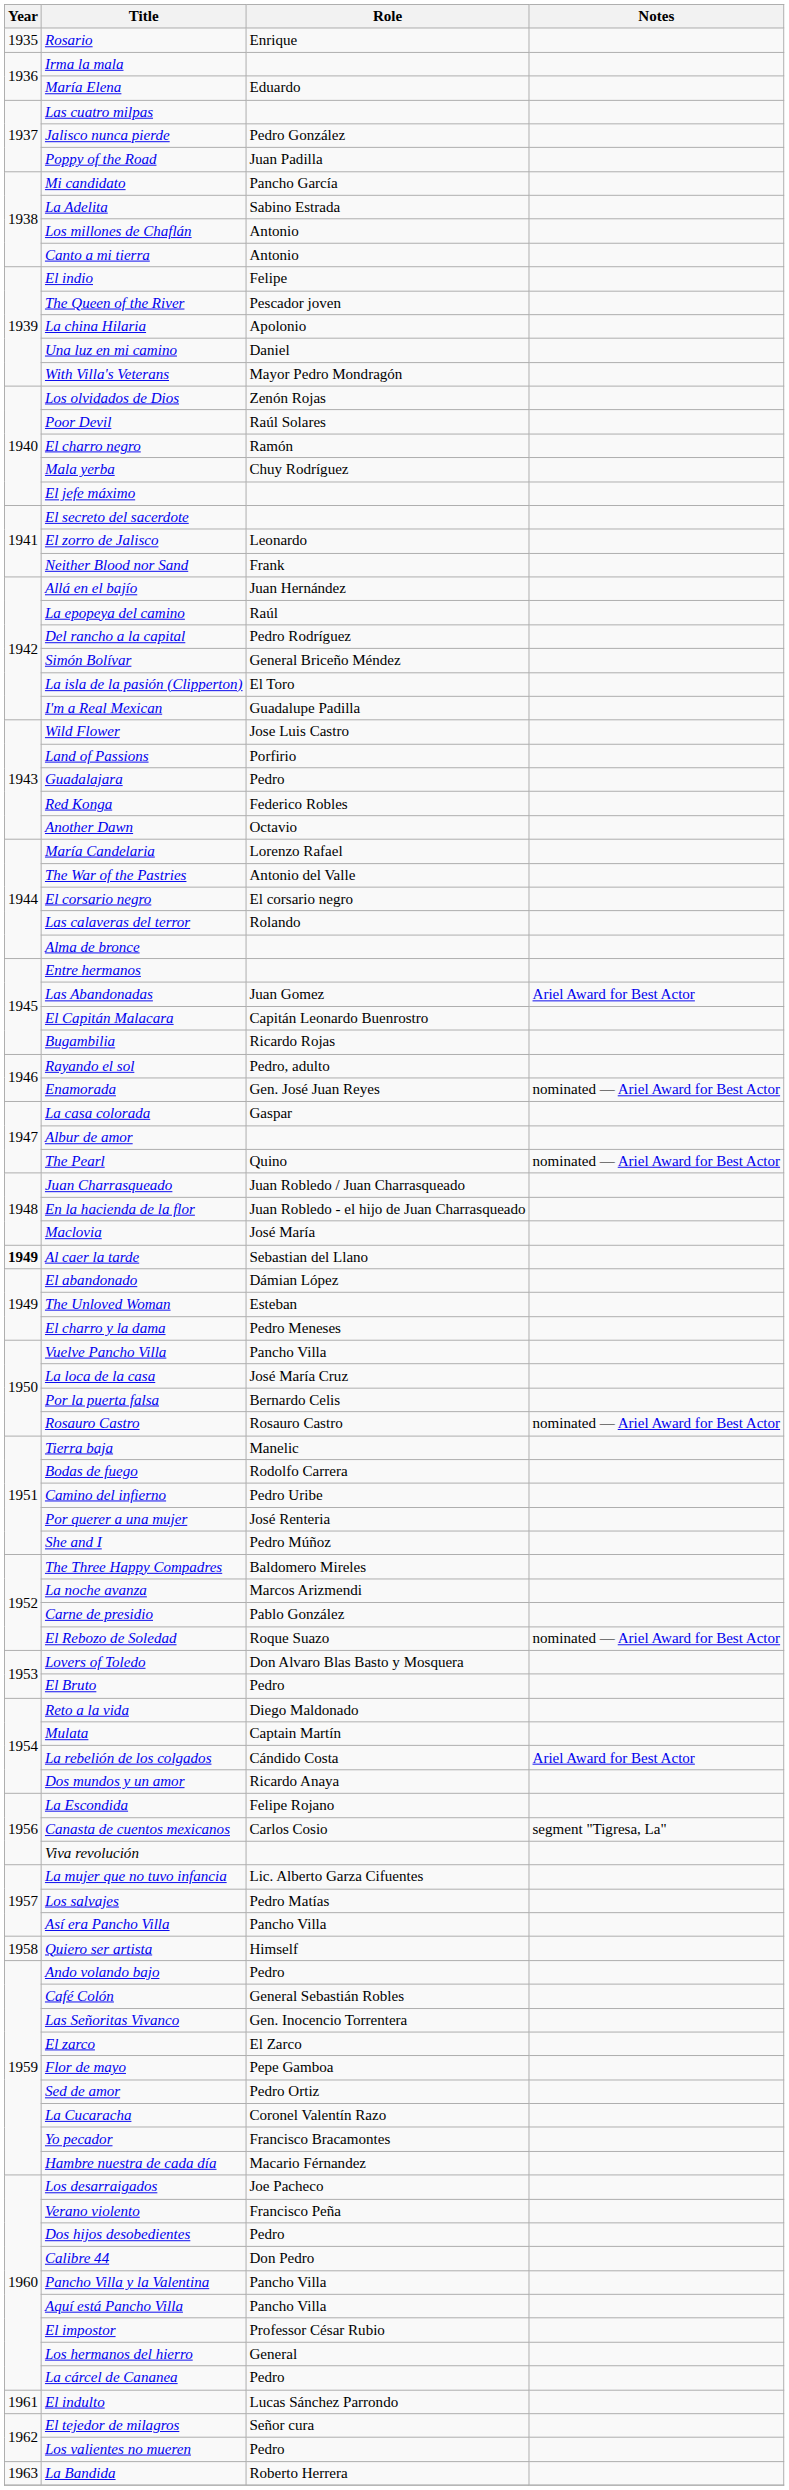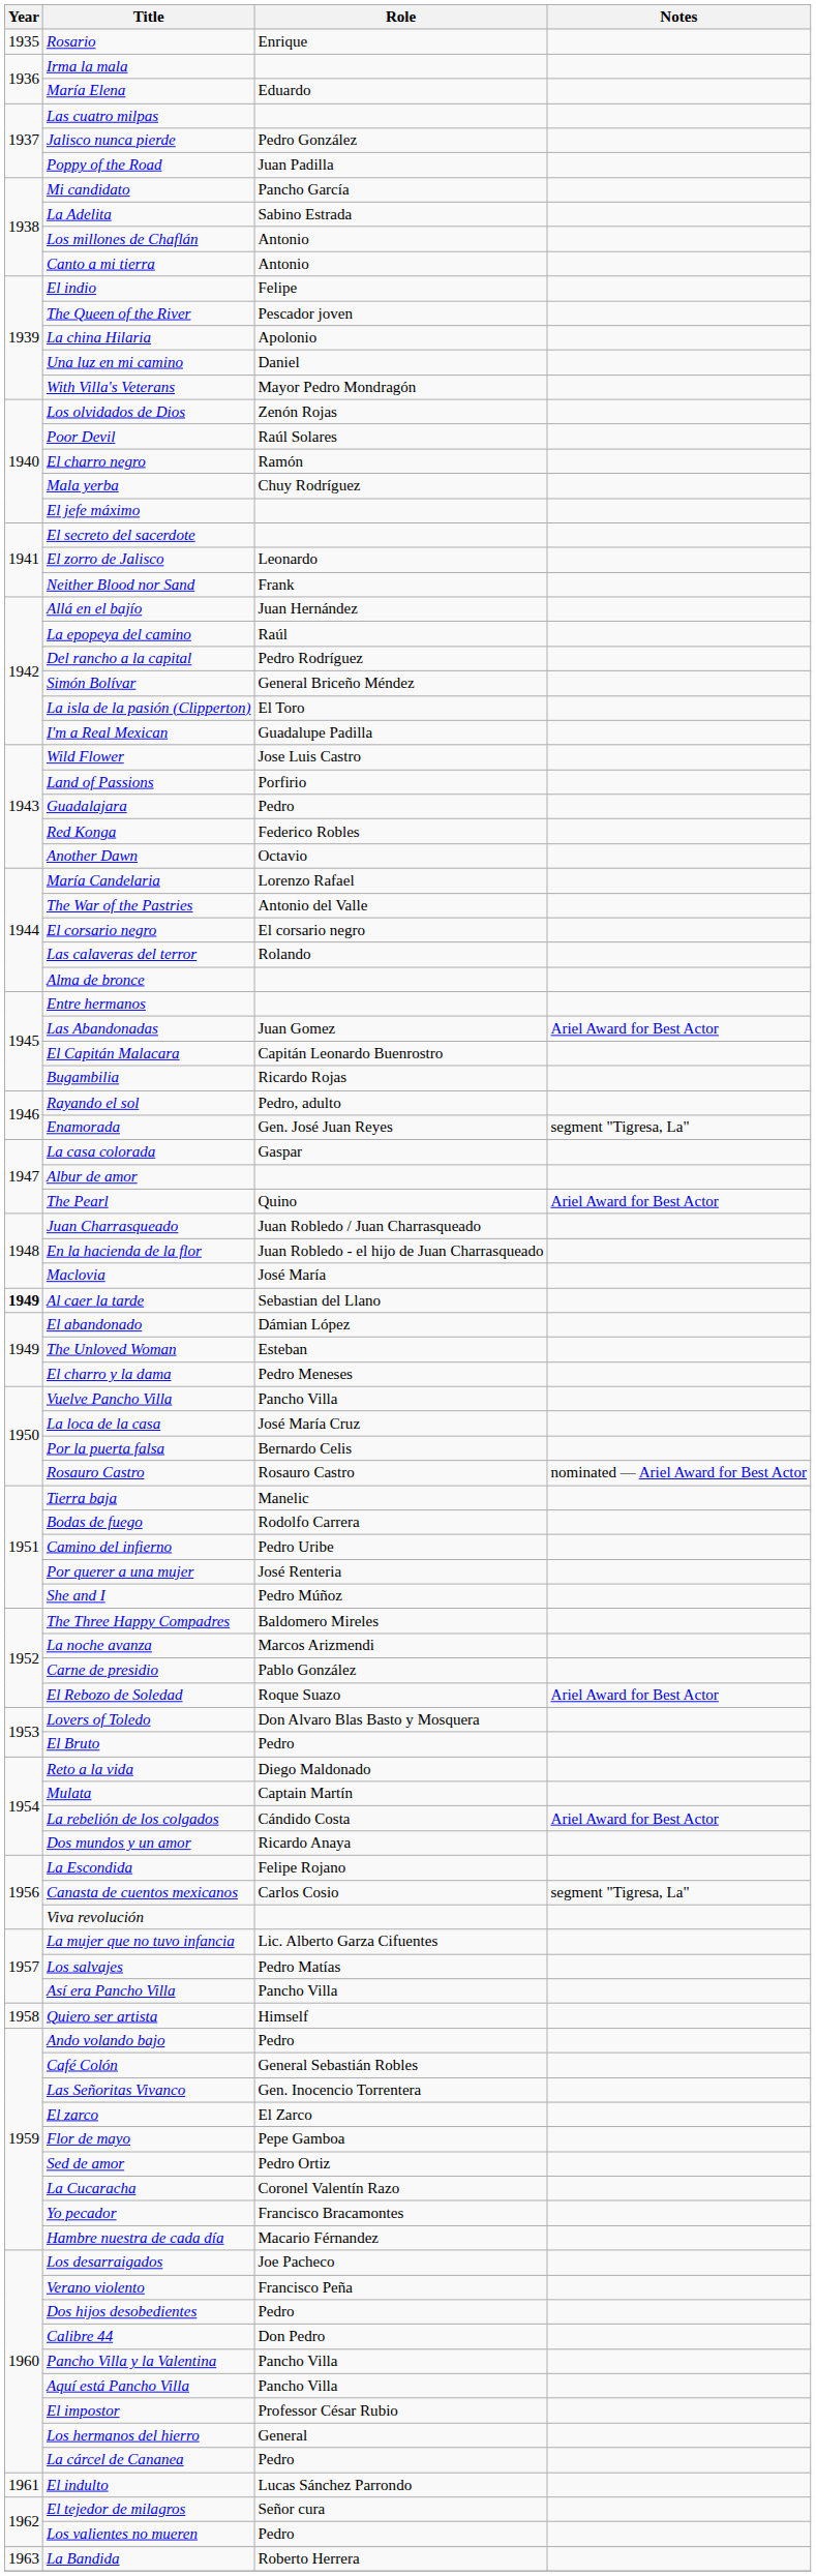 <table class="wikitable">
 <tr>
 <th>Year</th>
 <th>Title</th>
 <th>Role</th>
 <th>Notes</th>
 </tr>
 <tr>
 <td>1935</td>
 <td><em><a href='#'>Rosario</a></em></td>
 <td>Enrique</td>
 <td></td>
 </tr>
 <tr>
 <td rowspan=2>1936</td>
 <td><em><a href='#'>Irma la mala</a></em></td>
 <td></td>
 <td></td>
 </tr>
 <tr>
 <td><em><a href='#'>María Elena</a></em></td>
 <td>Eduardo</td>
 <td></td>
 </tr>
 <tr>
 <td rowspan=3>1937</td>
 <td><em><a href='#'>Las cuatro milpas</a></em></td>
 <td></td>
 <td></td>
 </tr>
 <tr>
 <td><em><a href='#'>Jalisco nunca pierde</a></em></td>
 <td>Pedro González</td>
 <td></td>
 </tr>
 <tr>
 <td><em><a href='#'>Poppy of the Road</a></em></td>
 <td>Juan Padilla</td>
 <td></td>
 </tr>
 <tr>
 <td rowspan=4>1938</td>
 <td><em><a href='#'>Mi candidato</a></em></td>
 <td>Pancho García</td>
 <td></td>
 </tr>
 <tr>
 <td><em><a href='#'>La Adelita</a></em></td>
 <td>Sabino Estrada</td>
 <td></td>
 </tr>
 <tr>
 <td><em><a href='#'>Los millones de Chaflán</a></em></td>
 <td>Antonio</td>
 <td></td>
 </tr>
 <tr>
 <td><em><a href='#'>Canto a mi tierra</a></em></td>
 <td>Antonio</td>
 <td></td>
 </tr>
 <tr>
 <td rowspan=5>1939</td>
 <td><em><a href='#'>El indio</a></em></td>
 <td>Felipe</td>
 <td></td>
 </tr>
 <tr>
 <td><em><a href='#'>The Queen of the River</a></em></td>
 <td>Pescador joven</td>
 <td></td>
 </tr>
 <tr>
 <td><em><a href='#'>La china Hilaria</a></em></td>
 <td>Apolonio</td>
 <td></td>
 </tr>
 <tr>
 <td><em><a href='#'>Una luz en mi camino</a></em></td>
 <td>Daniel</td>
 <td></td>
 </tr>
 <tr>
 <td><em><a href='#'>With Villa's Veterans</a></em></td>
 <td>Mayor Pedro Mondragón</td>
 <td></td>
 </tr>
 <tr>
 <td rowspan=5>1940</td>
 <td><em><a href='#'>Los olvidados de Dios</a></em></td>
 <td>Zenón Rojas</td>
 <td></td>
 </tr>
 <tr>
 <td><em><a href='#'>Poor Devil</a></em></td>
 <td>Raúl Solares</td>
 <td></td>
 </tr>
 <tr>
 <td><em><a href='#'>El charro negro</a></em></td>
 <td>Ramón</td>
 <td></td>
 </tr>
 <tr>
 <td><em><a href='#'>Mala yerba</a></em></td>
 <td>Chuy Rodríguez</td>
 <td></td>
 </tr>
 <tr>
 <td><em><a href='#'>El jefe máximo</a></em></td>
 <td></td>
 <td></td>
 </tr>
 <tr>
 <td rowspan=3>1941</td>
 <td><em><a href='#'>El secreto del sacerdote</a></em></td>
 <td></td>
 <td></td>
 </tr>
 <tr>
 <td><em><a href='#'>El zorro de Jalisco</a></em></td>
 <td>Leonardo</td>
 <td></td>
 </tr>
 <tr>
 <td><em><a href='#'>Neither Blood nor Sand</a></em></td>
 <td>Frank</td>
 <td></td>
 </tr>
 <tr>
 <td rowspan=6>1942</td>
 <td><em><a href='#'>Allá en el bajío</a></em></td>
 <td>Juan Hernández</td>
 <td></td>
 </tr>
 <tr>
 <td><em><a href='#'>La epopeya del camino</a></em></td>
 <td>Raúl</td>
 <td></td>
 </tr>
 <tr>
 <td><em><a href='#'>Del rancho a la capital</a></em></td>
 <td>Pedro Rodríguez</td>
 <td></td>
 </tr>
 <tr>
 <td><em><a href='#'>Simón Bolívar</a></em></td>
 <td>General Briceño Méndez</td>
 <td></td>
 </tr>
 <tr>
 <td><em><a href='#'>La isla de la pasión (Clipperton)</a></em></td>
 <td>El Toro</td>
 <td></td>
 </tr>
 <tr>
 <td><em><a href='#'>I'm a Real Mexican</a></em></td>
 <td>Guadalupe Padilla</td>
 <td></td>
 </tr>
 <tr>
 <td rowspan=5>1943</td>
 <td><em><a href='#'>Wild Flower</a></em></td>
 <td>Jose Luis Castro</td>
 <td></td>
 </tr>
 <tr>
 <td><em><a href='#'>Land of Passions</a></em></td>
 <td>Porfirio</td>
 <td></td>
 </tr>
 <tr>
 <td><em><a href='#'>Guadalajara</a></em></td>
 <td>Pedro</td>
 <td></td>
 </tr>
 <tr>
 <td><em><a href='#'>Red Konga</a></em></td>
 <td>Federico Robles</td>
 <td></td>
 </tr>
 <tr>
 <td><em><a href='#'>Another Dawn</a></em></td>
 <td>Octavio</td>
 <td></td>
 </tr>
 <tr>
 <td rowspan=5>1944</td>
 <td><em><a href='#'>María Candelaria</a></em></td>
 <td>Lorenzo Rafael</td>
 <td></td>
 </tr>
 <tr>
 <td><em><a href='#'>The War of the Pastries</a></em></td>
 <td>Antonio del Valle</td>
 <td></td>
 </tr>
 <tr>
 <td><em><a href='#'>El corsario negro</a></em></td>
 <td>El corsario negro</td>
 <td></td>
 </tr>
 <tr>
 <td><em><a href='#'>Las calaveras del terror</a></em></td>
 <td>Rolando</td>
 <td></td>
 </tr>
 <tr>
 <td><em><a href='#'>Alma de bronce</a></em></td>
 <td></td>
 <td></td>
 </tr>
 <tr>
 <td rowspan=4>1945</td>
 <td><em><a href='#'>Entre hermanos</a></em></td>
 <td></td>
 <td></td>
 </tr>
 <tr>
 <td><em><a href='#'>Las Abandonadas</a></em></td>
 <td>Juan Gomez</td>
 <td><a href='#'>Ariel Award for Best Actor</a></td>
 </tr>
 <tr>
 <td><em><a href='#'>El Capitán Malacara</a></em></td>
 <td>Capitán Leonardo Buenrostro</td>
 <td></td>
 </tr>
 <tr>
 <td><em><a href='#'>Bugambilia</a></em></td>
 <td>Ricardo Rojas</td>
 <td></td>
 </tr>
 <tr>
 <td rowspan=2>1946</td>
 <td><em><a href='#'>Rayando el sol</a></em></td>
 <td>Pedro, adulto</td>
 <td></td>
 </tr>
 <tr>
 <td><em><a href='#'>Enamorada</a></em></td>
 <td>Gen. José Juan Reyes</td>
-<td>nominated — <a href='#'>Ariel Award for Best Actor</a></td>
+<td>segment "Tigresa, La"</td>
 </tr>
 <tr>
 <td rowspan=3>1947</td>
 <td><em><a href='#'>La casa colorada</a></em></td>
 <td>Gaspar</td>
 <td></td>
 </tr>
 <tr>
 <td><em><a href='#'>Albur de amor</a></em></td>
 <td></td>
 <td></td>
 </tr>
 <tr>
 <td><em><a href='#'>The Pearl</a></em></td>
 <td>Quino</td>
-<td>nominated — <a href='#'>Ariel Award for Best Actor</a></td>
+<td><a href='#'>Ariel Award for Best Actor</a></td>
 </tr>
 <tr>
 <td rowspan=3>1948</td>
 <td><em><a href='#'>Juan Charrasqueado</a></em></td>
 <td>Juan Robledo / Juan Charrasqueado</td>
 <td></td>
 </tr>
 <tr>
 <td><em><a href='#'>En la hacienda de la flor</a></em></td>
 <td>Juan Robledo - el hijo de Juan Charrasqueado</td>
 <td></td>
 </tr>
 <tr>
 <td><em><a href='#'>Maclovia</a></em></td>
 <td>José María</td>
 <td></td>
 </tr>
 <tr>
 <td rowspan=1><strong>1949</strong></td>
 <td><em><a href='#'>Al caer la tarde</a></em></td>
 <td>Sebastian del Llano</td>
 <td></td>
 </tr>
 <tr>
 <td rowspan=3>1949</td>
 <td><em><a href='#'>El abandonado</a></em></td>
 <td>Dámian López</td>
 <td></td>
 </tr>
 <tr>
 <td><em><a href='#'>The Unloved Woman</a></em></td>
 <td>Esteban</td>
 <td></td>
 </tr>
 <tr>
 <td><em><a href='#'>El charro y la dama</a></em></td>
 <td>Pedro Meneses</td>
 <td></td>
 </tr>
 <tr>
 <td rowspan=4>1950</td>
 <td><em><a href='#'>Vuelve Pancho Villa</a></em></td>
 <td>Pancho Villa</td>
 <td></td>
 </tr>
 <tr>
 <td><em><a href='#'>La loca de la casa</a></em></td>
 <td>José María Cruz</td>
 <td></td>
 </tr>
 <tr>
 <td><em><a href='#'>Por la puerta falsa</a></em></td>
 <td>Bernardo Celis</td>
 <td></td>
 </tr>
 <tr>
 <td><em><a href='#'>Rosauro Castro</a></em></td>
 <td>Rosauro Castro</td>
 <td>nominated — <a href='#'>Ariel Award for Best Actor</a></td>
 </tr>
 <tr>
 <td rowspan=5>1951</td>
 <td><em><a href='#'>Tierra baja</a></em></td>
 <td>Manelic</td>
 <td></td>
 </tr>
 <tr>
 <td><em><a href='#'>Bodas de fuego</a></em></td>
 <td>Rodolfo Carrera</td>
 <td></td>
 </tr>
 <tr>
 <td><em><a href='#'>Camino del infierno</a></em></td>
 <td>Pedro Uribe</td>
 <td></td>
 </tr>
 <tr>
 <td><em><a href='#'>Por querer a una mujer</a></em></td>
 <td>José Renteria</td>
 <td></td>
 </tr>
 <tr>
 <td><em><a href='#'>She and I</a></em></td>
 <td>Pedro Múñoz</td>
 <td></td>
 </tr>
 <tr>
 <td rowspan=4>1952</td>
 <td><em><a href='#'>The Three Happy Compadres</a></em></td>
 <td>Baldomero Mireles</td>
 <td></td>
 </tr>
 <tr>
 <td><em><a href='#'>La noche avanza</a></em></td>
 <td>Marcos Arizmendi</td>
 <td></td>
 </tr>
 <tr>
 <td><em><a href='#'>Carne de presidio</a></em></td>
 <td>Pablo González</td>
 <td></td>
 </tr>
 <tr>
 <td><em><a href='#'>El Rebozo de Soledad</a></em></td>
 <td>Roque Suazo</td>
-<td>nominated — <a href='#'>Ariel Award for Best Actor</a></td>
+<td><a href='#'>Ariel Award for Best Actor</a></td>
 </tr>
 <tr>
 <td rowspan=2>1953</td>
 <td><em><a href='#'>Lovers of Toledo</a></em></td>
 <td>Don Alvaro Blas Basto y Mosquera</td>
 <td></td>
 </tr>
 <tr>
 <td><em><a href='#'>El Bruto</a></em></td>
 <td>Pedro</td>
 <td></td>
 </tr>
 <tr>
 <td rowspan=4>1954</td>
 <td><em><a href='#'>Reto a la vida</a></em></td>
 <td>Diego Maldonado</td>
 <td></td>
 </tr>
 <tr>
 <td><em><a href='#'>Mulata</a></em></td>
 <td>Captain Martín</td>
 <td></td>
 </tr>
 <tr>
 <td><em><a href='#'>La rebelión de los colgados</a></em></td>
 <td>Cándido Costa</td>
 <td><a href='#'>Ariel Award for Best Actor</a></td>
 </tr>
 <tr>
 <td><em><a href='#'>Dos mundos y un amor</a></em></td>
 <td>Ricardo Anaya</td>
 <td></td>
 </tr>
 <tr>
 <td rowspan=3>1956</td>
 <td><em><a href='#'>La Escondida</a></em></td>
 <td>Felipe Rojano</td>
 <td></td>
 </tr>
 <tr>
 <td><em><a href='#'>Canasta de cuentos mexicanos</a></em></td>
 <td>Carlos Cosio</td>
 <td>segment "Tigresa, La"</td>
 </tr>
 <tr>
 <td><em>Viva revolución</em></td>
 <td></td>
 <td></td>
 </tr>
 <tr>
 <td rowspan=3>1957</td>
 <td><em><a href='#'>La mujer que no tuvo infancia</a></em></td>
 <td>Lic. Alberto Garza Cifuentes</td>
 <td></td>
 </tr>
 <tr>
 <td><em><a href='#'>Los salvajes</a></em></td>
 <td>Pedro Matías</td>
 <td></td>
 </tr>
 <tr>
 <td><em><a href='#'>Así era Pancho Villa</a></em></td>
 <td>Pancho Villa</td>
 <td></td>
 </tr>
 <tr>
 <td>1958</td>
 <td><em><a href='#'>Quiero ser artista</a></em></td>
 <td>Himself</td>
 <td></td>
 </tr>
 <tr>
 <td rowspan=9>1959</td>
 <td><em><a href='#'>Ando volando bajo</a></em></td>
 <td>Pedro</td>
 <td></td>
 </tr>
 <tr>
 <td><em><a href='#'>Café Colón</a></em></td>
 <td>General Sebastián Robles</td>
 <td></td>
 </tr>
 <tr>
 <td><em><a href='#'>Las Señoritas Vivanco</a></em></td>
 <td>Gen. Inocencio Torrentera</td>
 <td></td>
 </tr>
 <tr>
 <td><em><a href='#'>El zarco</a></em></td>
 <td>El Zarco</td>
 <td></td>
 </tr>
 <tr>
 <td><em><a href='#'>Flor de mayo</a></em></td>
 <td>Pepe Gamboa</td>
 <td></td>
 </tr>
 <tr>
 <td><em><a href='#'>Sed de amor</a></em></td>
 <td>Pedro Ortiz</td>
 <td></td>
 </tr>
 <tr>
 <td><em><a href='#'>La Cucaracha</a></em></td>
 <td>Coronel Valentín Razo</td>
 <td></td>
 </tr>
 <tr>
 <td><em><a href='#'>Yo pecador</a></em></td>
 <td>Francisco Bracamontes</td>
 <td></td>
 </tr>
 <tr>
 <td><em><a href='#'>Hambre nuestra de cada día</a></em></td>
 <td>Macario Férnandez</td>
 <td></td>
 </tr>
 <tr>
 <td rowspan=9>1960</td>
 <td><em><a href='#'>Los desarraigados</a></em></td>
 <td>Joe Pacheco</td>
 <td></td>
 </tr>
 <tr>
 <td><em><a href='#'>Verano violento</a></em></td>
 <td>Francisco Peña</td>
 <td></td>
 </tr>
 <tr>
 <td><em><a href='#'>Dos hijos desobedientes</a></em></td>
 <td>Pedro</td>
 <td></td>
 </tr>
 <tr>
 <td><em><a href='#'>Calibre 44</a></em></td>
 <td>Don Pedro</td>
 <td></td>
 </tr>
 <tr>
 <td><em><a href='#'>Pancho Villa y la Valentina</a></em></td>
 <td>Pancho Villa</td>
 <td></td>
 </tr>
 <tr>
 <td><em><a href='#'>Aquí está Pancho Villa</a></em></td>
 <td>Pancho Villa</td>
 <td></td>
 </tr>
 <tr>
 <td><em><a href='#'>El impostor</a></em></td>
 <td>Professor César Rubio</td>
 <td></td>
 </tr>
 <tr>
 <td><em><a href='#'>Los hermanos del hierro</a></em></td>
 <td>General</td>
 <td></td>
 </tr>
 <tr>
 <td><em><a href='#'>La cárcel de Cananea</a></em></td>
 <td>Pedro</td>
 <td></td>
 </tr>
 <tr>
 <td>1961</td>
 <td><em><a href='#'>El indulto</a></em></td>
 <td>Lucas Sánchez Parrondo</td>
 <td></td>
 </tr>
 <tr>
 <td rowspan=2>1962</td>
 <td><em><a href='#'>El tejedor de milagros</a></em></td>
 <td>Señor cura</td>
 <td></td>
 </tr>
 <tr>
 <td><em><a href='#'>Los valientes no mueren</a></em></td>
 <td>Pedro</td>
 <td></td>
 </tr>
 <tr>
 <td rowspan=1>1963</td>
 <td><em><a href='#'>La Bandida</a></em></td>
 <td>Roberto Herrera</td>
 <td></td>
 </tr>
 <tr>
 </tr>
 </table>
